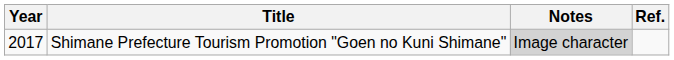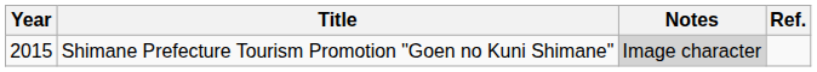 <table class="wikitable">
 <tr>
 <th>Year</th>
 <th>Title</th>
 <th>Notes</th>
 <th>Ref.</th>
 </tr>
 <tr>
-<td>2017</td>
+<td>2015</td>
 <td>Shimane Prefecture Tourism Promotion "Goen no Kuni Shimane"</td>
 <td style="background: lightgrey;">Image character</td>
 <td></td>
 </tr>
 </table>
